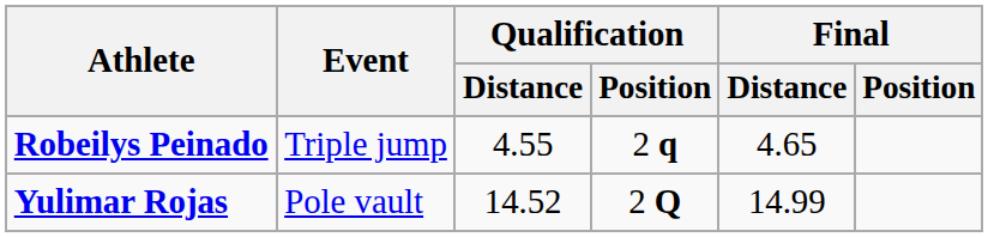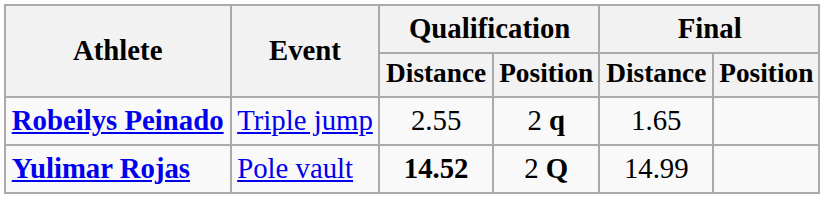 <table class=wikitable style=font-size:90%>
 <tr>
 <th rowspan=2>Athlete</th>
 <th rowspan=2>Event</th>
 <th colspan=2>Qualification</th>
 <th colspan=2>Final</th>
 </tr>
 <tr style=font-size:95%>
 <th>Distance</th>
 <th>Position</th>
 <th>Distance</th>
 <th>Position</th>
 </tr>
 <tr align=center>
 <td align=left><strong><a href='#'>Robeilys Peinado</a></strong></td>
 <td align=left><a href='#'>Triple jump</a></td>
-<td>4.55</td>
+<td>2.55</td>
 <td>2 <strong>q</strong></td>
-<td>4.65 <strong></strong></td>
+<td>1.65 <strong></strong></td>
 <td></td>
 </tr>
 <tr align=center>
 <td align=left><strong><a href='#'>Yulimar Rojas</a></strong></td>
 <td align=left><a href='#'>Pole vault</a></td>
-<td>14.52</td>
+<td><strong>14.52</strong></td>
 <td>2 <strong>Q</strong></td>
 <td>14.99</td>
 <td></td>
 </tr>
 </table>
